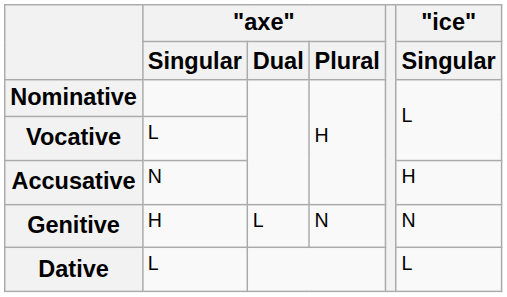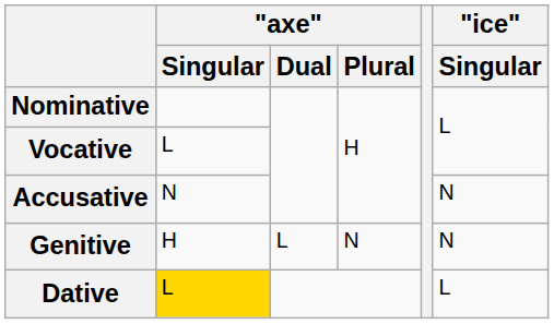 <table class="wikitable">
 <tr>
 <th rowspan=2></th>
 <th colspan=3> "axe"</th>
 <th rowspan=7></th>
 <th colspan=3> "ice"</th>
 </tr>
 <tr>
 <th>Singular</th>
 <th>Dual</th>
 <th>Plural</th>
 <th>Singular</th>
 </tr>
 <tr>
 <th>Nominative</th>
 <td></td>
 <td rowspan="3"></td>
 <td rowspan="3"><sup>H</sup></td>
 <td rowspan="2"><sup>L</sup></td>
 </tr>
 <tr>
 <th>Vocative</th>
 <td><sup>L</sup></td>
 </tr>
 <tr>
 <th>Accusative</th>
 <td><sup>N</sup></td>
-<td><sup>H</sup></td>
+<td><sup>N</sup></td>
 </tr>
 <tr>
 <th>Genitive</th>
 <td><sup>H</sup></td>
 <td><sup>L</sup></td>
 <td><sup>N</sup></td>
 <td><sup>N</sup></td>
 </tr>
 <tr>
 <th>Dative</th>
-<td><sup>L</sup></td>
+<td style="background: gold;"><sup>L</sup></td>
 <td colspan="2"></td>
 <td><sup>L</sup></td>
 </tr>
 </table>
